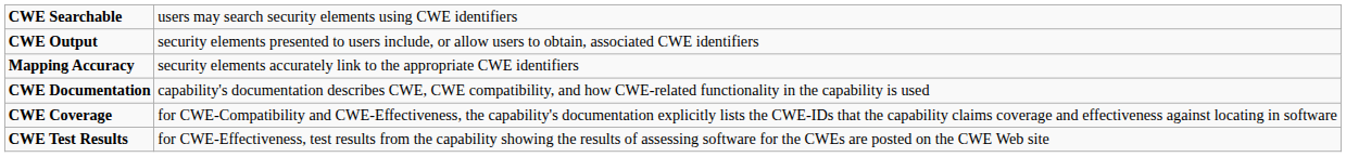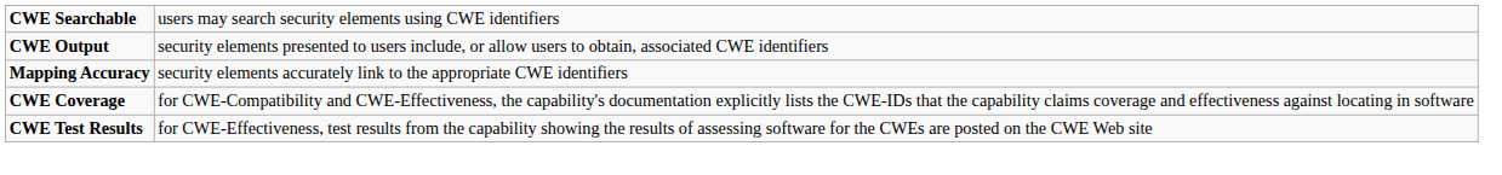 <table class="wikitable">
 <tr>
 <td><strong>CWE Searchable</strong></td>
 <td>users may search security elements using CWE identifiers</td>
 </tr>
 <tr>
 <td><strong>CWE Output</strong></td>
 <td>security elements presented to users include, or allow users to obtain, associated CWE identifiers</td>
 </tr>
 <tr>
 <td><strong>Mapping Accuracy</strong></td>
 <td>security elements accurately link to the appropriate CWE identifiers</td>
 </tr>
 <tr>
-<td><strong>CWE Documentation</strong></td>
-<td>capability's documentation describes CWE, CWE compatibility, and how CWE-related functionality in the capability is used</td>
-</tr>
-<tr>
 <td><strong>CWE Coverage</strong></td>
 <td>for CWE-Compatibility and CWE-Effectiveness, the capability's documentation explicitly lists the CWE-IDs that the capability claims coverage and effectiveness against locating in software</td>
 </tr>
 <tr>
 <td><strong>CWE Test Results</strong></td>
 <td>for CWE-Effectiveness, test results from the capability showing the results of assessing software for the CWEs are posted on the CWE Web site</td>
 </tr>
 </table>
